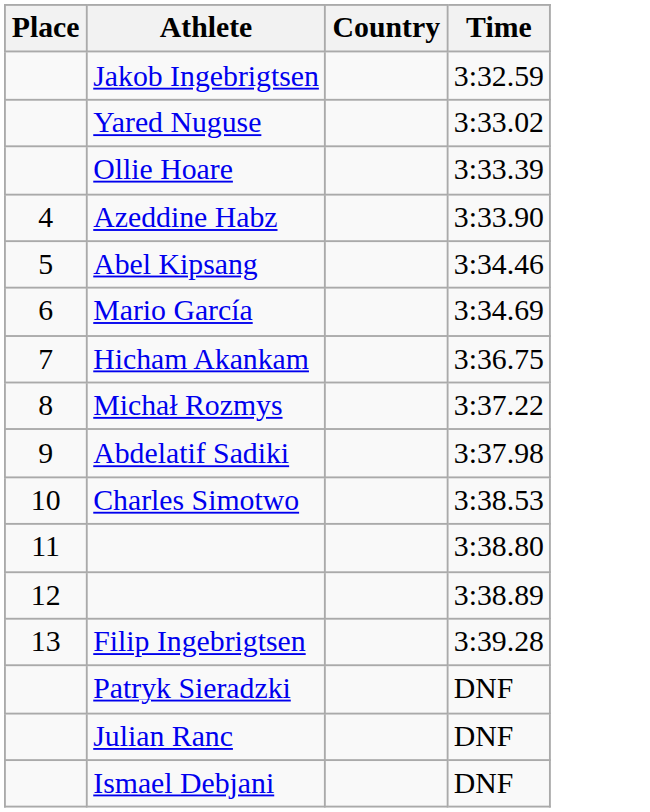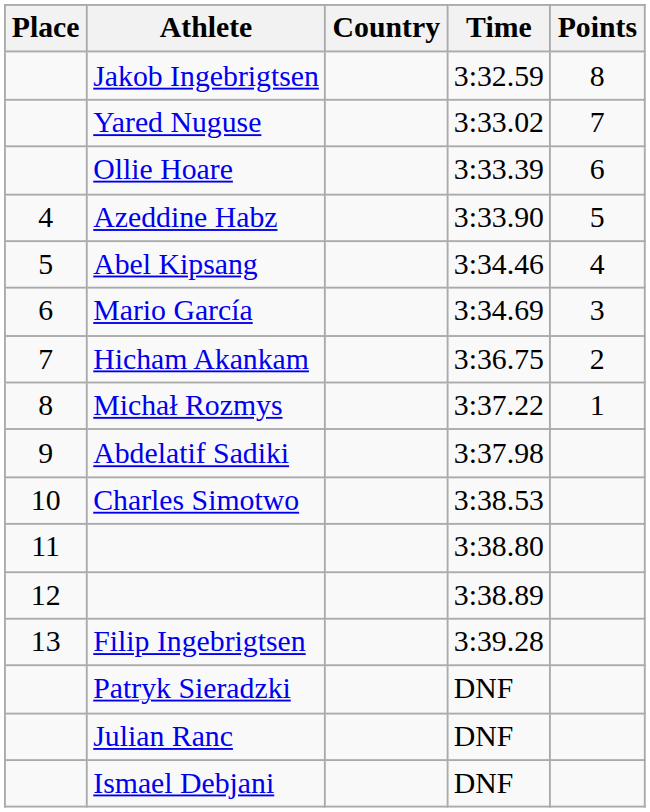 <table class="wikitable">
 <tr>
 <th>Place</th>
 <th>Athlete</th>
 <th>Country</th>
 <th>Time</th>
+<th>Points</th>
 </tr>
 <tr>
 <td align=center></td>
 <td><a href='#'>Jakob Ingebrigtsen</a></td>
 <td></td>
 <td>3:32.59</td>
+<td align=center>8</td>
 </tr>
 <tr>
 <td align=center></td>
 <td><a href='#'>Yared Nuguse</a></td>
 <td></td>
 <td>3:33.02</td>
+<td align=center>7</td>
 </tr>
 <tr>
 <td align=center></td>
 <td><a href='#'>Ollie Hoare</a></td>
 <td></td>
 <td>3:33.39</td>
+<td align=center>6</td>
 </tr>
 <tr>
 <td align=center>4</td>
 <td><a href='#'>Azeddine Habz</a></td>
 <td></td>
 <td>3:33.90</td>
+<td align=center>5</td>
 </tr>
 <tr>
 <td align=center>5</td>
 <td><a href='#'>Abel Kipsang</a></td>
 <td></td>
 <td>3:34.46</td>
+<td align=center>4</td>
 </tr>
 <tr>
 <td align=center>6</td>
 <td><a href='#'>Mario García</a></td>
 <td></td>
 <td>3:34.69</td>
+<td align=center>3</td>
 </tr>
 <tr>
 <td align=center>7</td>
 <td><a href='#'>Hicham Akankam</a></td>
 <td></td>
 <td>3:36.75</td>
+<td align=center>2</td>
 </tr>
 <tr>
 <td align=center>8</td>
 <td><a href='#'>Michał Rozmys</a></td>
 <td></td>
 <td>3:37.22</td>
+<td align=center>1</td>
 </tr>
 <tr>
 <td align=center>9</td>
 <td><a href='#'>Abdelatif Sadiki</a></td>
 <td></td>
 <td>3:37.98</td>
+<td align=center></td>
 </tr>
 <tr>
 <td align=center>10</td>
 <td><a href='#'>Charles Simotwo</a></td>
 <td></td>
 <td>3:38.53</td>
+<td align=center></td>
 </tr>
 <tr>
 <td align=center>11</td>
 <td></td>
 <td></td>
 <td>3:38.80</td>
+<td align=center></td>
 </tr>
 <tr>
 <td align=center>12</td>
 <td></td>
 <td></td>
 <td>3:38.89</td>
+<td align=center></td>
 </tr>
 <tr>
 <td align=center>13</td>
 <td><a href='#'>Filip Ingebrigtsen</a></td>
 <td></td>
 <td>3:39.28</td>
+<td align=center></td>
 </tr>
 <tr>
 <td align=center></td>
 <td><a href='#'>Patryk Sieradzki</a></td>
 <td></td>
 <td>DNF</td>
+<td align=center></td>
 </tr>
 <tr>
 <td align=center></td>
 <td><a href='#'>Julian Ranc</a></td>
 <td></td>
 <td>DNF</td>
+<td align=center></td>
 </tr>
 <tr>
 <td align=center></td>
 <td><a href='#'>Ismael Debjani</a></td>
 <td></td>
 <td>DNF</td>
+<td align=center></td>
 </tr>
 </table>
